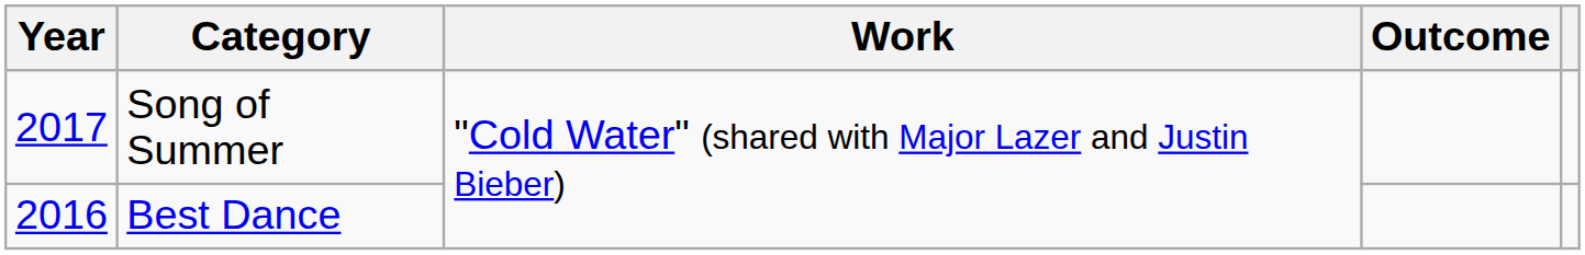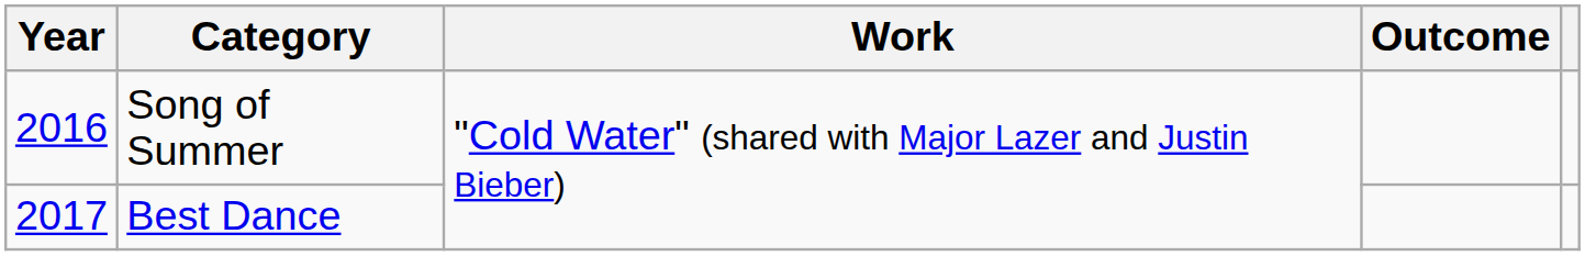 <table class="wikitable Sortable">
 <tr>
 <th>Year</th>
 <th>Category</th>
 <th>Work</th>
 <th>Outcome</th>
 <th></th>
 </tr>
 <tr>
-<td><a href='#'>2017</a></td>
+<td><a href='#'>2016</a></td>
 <td>Song of Summer</td>
 <td rowspan="2">"<a href='#'>Cold Water</a>" <small>(shared with <a href='#'>Major Lazer</a> and <a href='#'>Justin Bieber</a>)</small></td>
 <td></td>
 <td></td>
 </tr>
 <tr>
-<td><a href='#'>2016</a></td>
+<td><a href='#'>2017</a></td>
 <td><a href='#'>Best Dance</a></td>
 <td></td>
 <td></td>
 </tr>
 </table>
